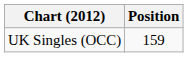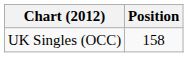 <table class="wikitable plainrowheaders">
 <tr>
 <th>Chart (2012)</th>
 <th>Position</th>
 </tr>
 <tr>
 <td>UK Singles (OCC)</td>
-<td style="text-align:center">159</td>
+<td style="text-align:center">158</td>
 </tr>
 </table>
